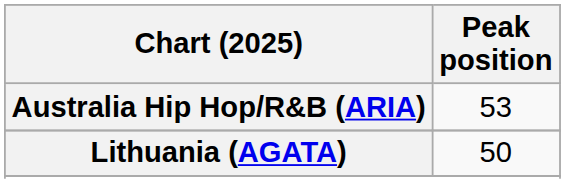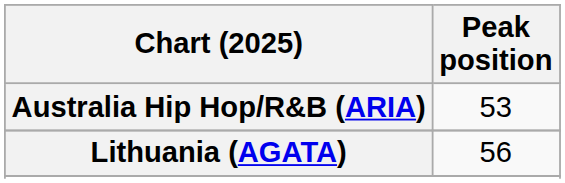 <table class="wikitable sortable plainrowheaders" style="text-align:center">
 <tr>
 <th scope="col">Chart (2025)</th>
 <th scope="col">Peak<br>position</th>
 </tr>
 <tr>
 <th scope="row">Australia Hip Hop/R&B (<a href='#'>ARIA</a>)</th>
 <td>53</td>
 </tr>
 <tr>
 </tr>
 <tr>
 </tr>
 <tr>
 <th scope="row">Lithuania (<a href='#'>AGATA</a>)</th>
-<td>50</td>
+<td>56</td>
 </tr>
 <tr>
 </tr>
 <tr>
 </tr>
 </table>
